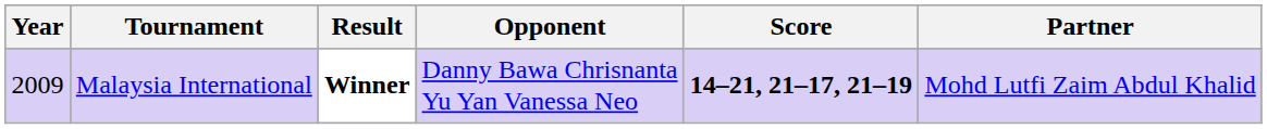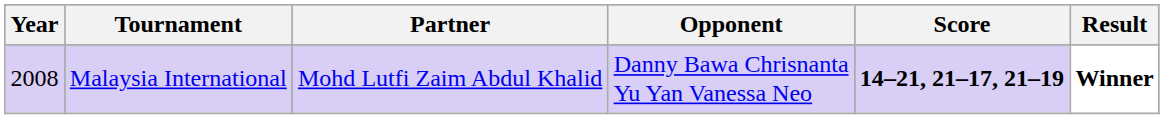 <table class="sortable wikitable" style="font-size: 90%;">
 <tr>
 <th>Year</th>
 <th>Tournament</th>
-<th>Result</th>
+<th>Partner</th>
 <th>Opponent</th>
 <th>Score</th>
-<th>Partner</th>
+<th>Result</th>
 </tr>
 <tr style="background:#D8CEF6">
-<td align="center">2009</td>
+<td align="center">2008</td>
 <td align="left"><a href='#'>Malaysia International</a></td>
-<td style="text-align:left; background:white"> <strong>Winner</strong></td>
+<td align="left"> <a href='#'>Mohd Lutfi Zaim Abdul Khalid</a></td>
 <td align="left"> <a href='#'>Danny Bawa Chrisnanta</a> <br>  <a href='#'>Yu Yan Vanessa Neo</a></td>
 <td align="left"><strong>14–21, 21–17, 21–19</strong></td>
-<td align="left"> <a href='#'>Mohd Lutfi Zaim Abdul Khalid</a></td>
+<td style="text-align:left; background:white"> <strong>Winner</strong></td>
 </tr>
 </table>
